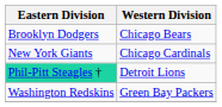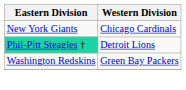 <table class="wikitable">
 <tr>
 <th><strong>Eastern Division</strong></th>
 <th><strong>Western Division</strong></th>
-</tr>
-<tr>
-<td><a href='#'>Brooklyn Dodgers</a></td>
-<td><a href='#'>Chicago Bears</a></td>
 </tr>
 <tr>
 <td><a href='#'>New York Giants</a></td>
 <td><a href='#'>Chicago Cardinals</a></td>
 </tr>
 <tr>
 <td style="background-color: #1CD3A2;"><a href='#'>Phil-Pitt Steagles</a> †</td>
 <td><a href='#'>Detroit Lions</a></td>
 </tr>
 <tr>
 <td><a href='#'>Washington Redskins</a></td>
 <td><a href='#'>Green Bay Packers</a></td>
 </tr>
 <tr>
 </tr>
 </table>
